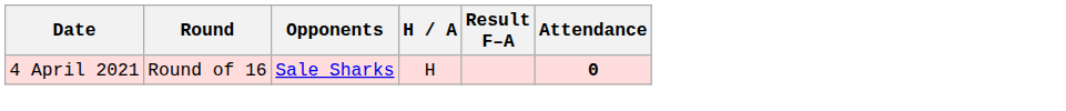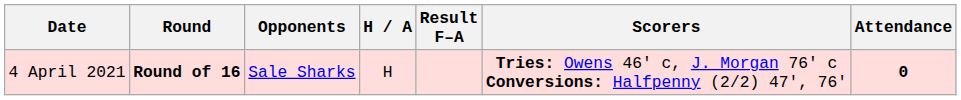 <table class="wikitable" style="text-align:center">
 <tr>
 <th>Date</th>
 <th>Round</th>
 <th>Opponents</th>
 <th>H / A</th>
 <th>Result<br>F–A</th>
+<th>Scorers</th>
 <th>Attendance</th>
 </tr>
 <tr style="background:#ffdddd">
 <td>4 April 2021</td>
-<td>Round of 16</td>
+<td><strong>Round of 16</strong></td>
 <td><a href='#'>Sale Sharks</a></td>
 <td>H</td>
 <td></td>
+<td><strong>Tries:</strong> <a href='#'>Owens</a> 46' c, <a href='#'>J. Morgan</a> 76' c<br><strong>Conversions:</strong> <a href='#'>Halfpenny</a> (2/2) 47', 76'</td>
 <td><strong>0</strong></td>
 </tr>
 </table>
